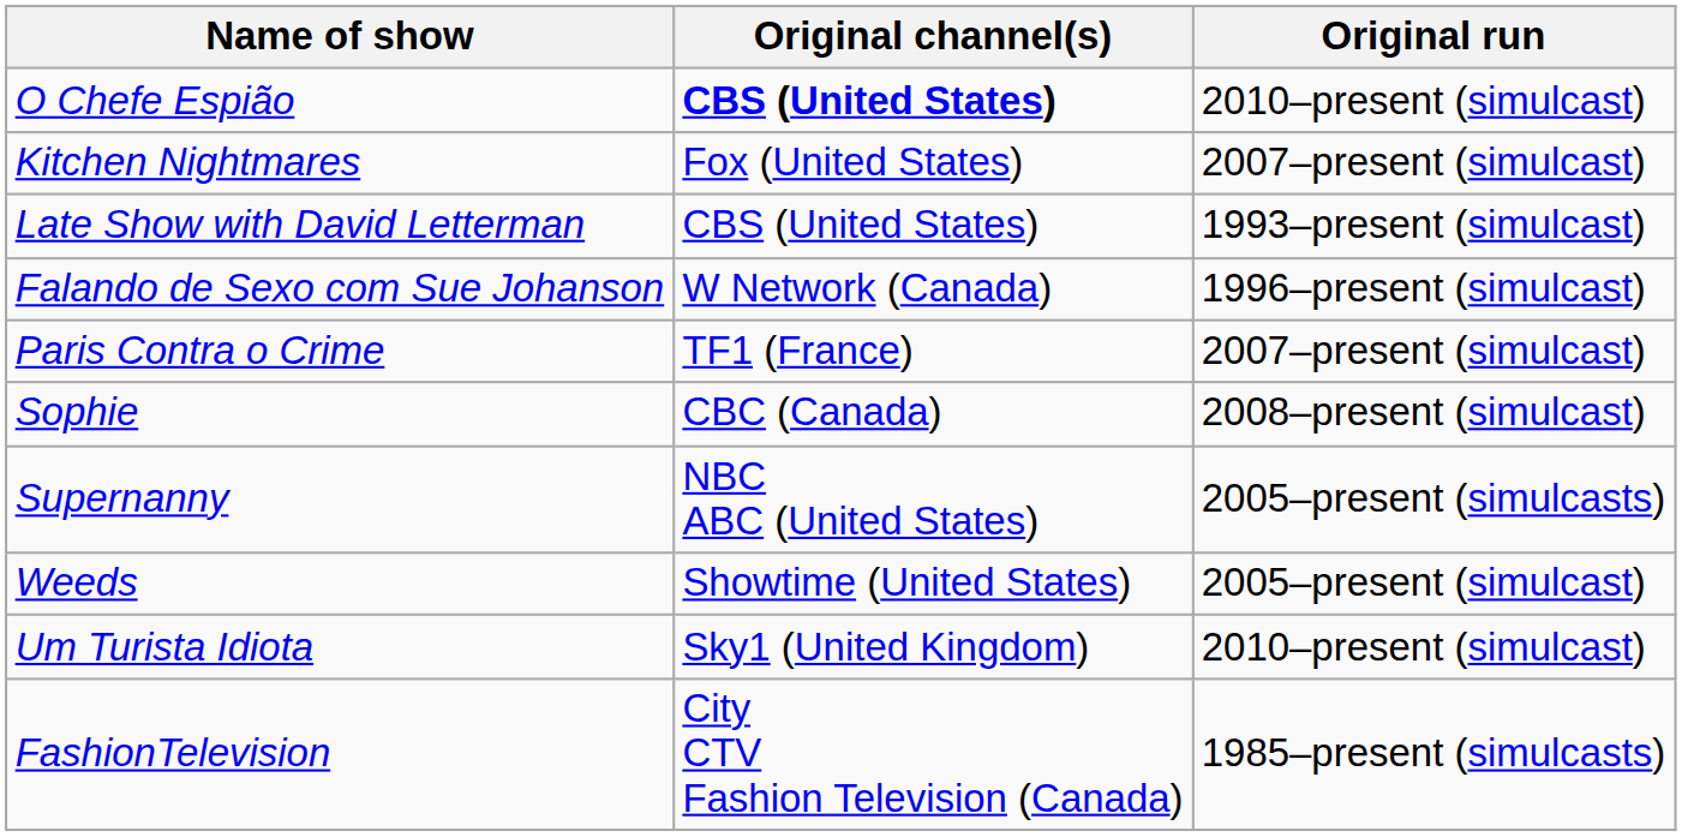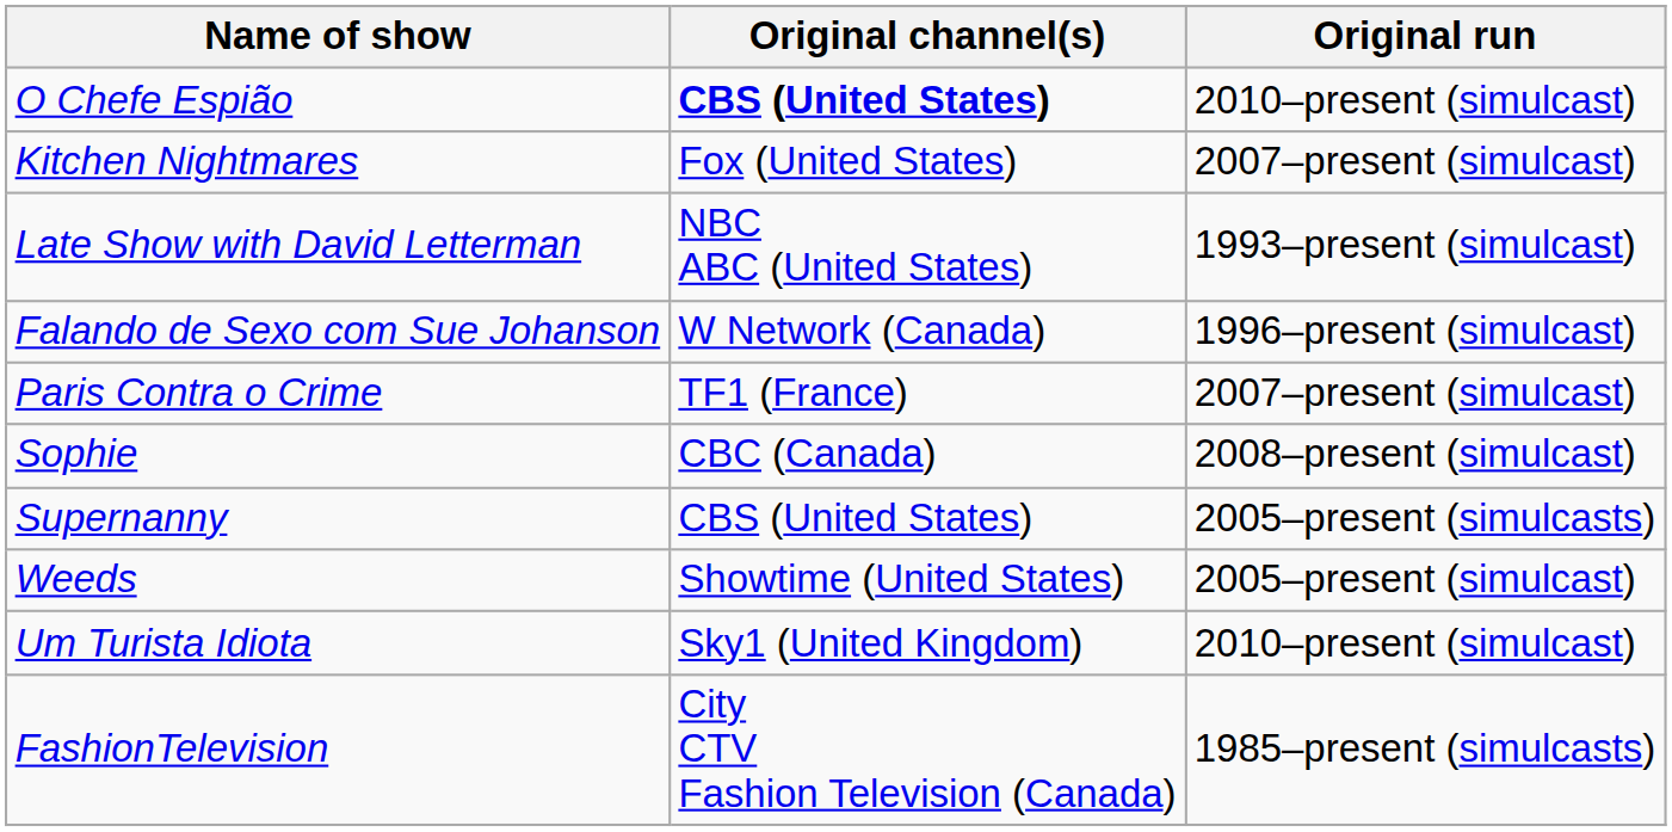 <table class="wikitable sortable">
 <tr>
 <th>Name of show</th>
 <th>Original channel(s)</th>
 <th>Original run</th>
 </tr>
 <tr>
 <td><em><a href='#'>O Chefe Espião</a></em></td>
 <td><strong><a href='#'>CBS</a> (<a href='#'>United States</a>)</strong></td>
 <td>2010–present (<a href='#'>simulcast</a>)</td>
 </tr>
 <tr>
 <td><em><a href='#'>Kitchen Nightmares</a></em></td>
 <td><a href='#'>Fox</a> (<a href='#'>United States</a>)</td>
 <td>2007–present (<a href='#'>simulcast</a>)</td>
 </tr>
 <tr>
 <td><em><a href='#'>Late Show with David Letterman</a></em></td>
-<td><a href='#'>CBS</a> (<a href='#'>United States</a>)</td>
+<td><a href='#'>NBC</a><br><a href='#'>ABC</a> (<a href='#'>United States</a>)</td>
 <td>1993–present (<a href='#'>simulcast</a>)</td>
 </tr>
 <tr>
 <td><em><a href='#'>Falando de Sexo com Sue Johanson</a></em></td>
 <td><a href='#'>W Network</a> (<a href='#'>Canada</a>)</td>
 <td>1996–present (<a href='#'>simulcast</a>)</td>
 </tr>
 <tr>
 <td><em><a href='#'>Paris Contra o Crime</a></em></td>
 <td><a href='#'>TF1</a> (<a href='#'>France</a>)</td>
 <td>2007–present (<a href='#'>simulcast</a>)</td>
 </tr>
 <tr>
 <td><em><a href='#'>Sophie</a></em></td>
 <td><a href='#'>CBC</a> (<a href='#'>Canada</a>)</td>
 <td>2008–present (<a href='#'>simulcast</a>)</td>
 </tr>
 <tr>
 <td><em><a href='#'>Supernanny</a></em></td>
-<td><a href='#'>NBC</a><br><a href='#'>ABC</a> (<a href='#'>United States</a>)</td>
+<td><a href='#'>CBS</a> (<a href='#'>United States</a>)</td>
 <td>2005–present (<a href='#'>simulcasts</a>)</td>
 </tr>
 <tr>
 <td><em><a href='#'>Weeds</a></em></td>
 <td><a href='#'>Showtime</a> (<a href='#'>United States</a>)</td>
 <td>2005–present (<a href='#'>simulcast</a>)</td>
 </tr>
 <tr>
 <td><em><a href='#'>Um Turista Idiota</a></em></td>
 <td><a href='#'>Sky1</a> (<a href='#'>United Kingdom</a>)</td>
 <td>2010–present (<a href='#'>simulcast</a>)</td>
 </tr>
 <tr>
 <td><em><a href='#'>FashionTelevision</a></em></td>
 <td><a href='#'>City</a><br><a href='#'>CTV</a><br><a href='#'>Fashion Television</a> (<a href='#'>Canada</a>)</td>
 <td>1985–present (<a href='#'>simulcasts</a>)</td>
 </tr>
 </table>
